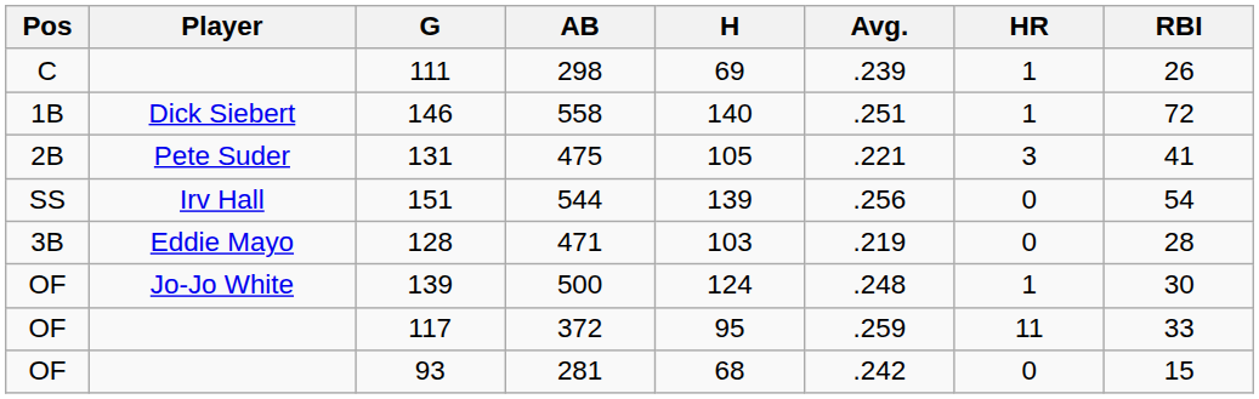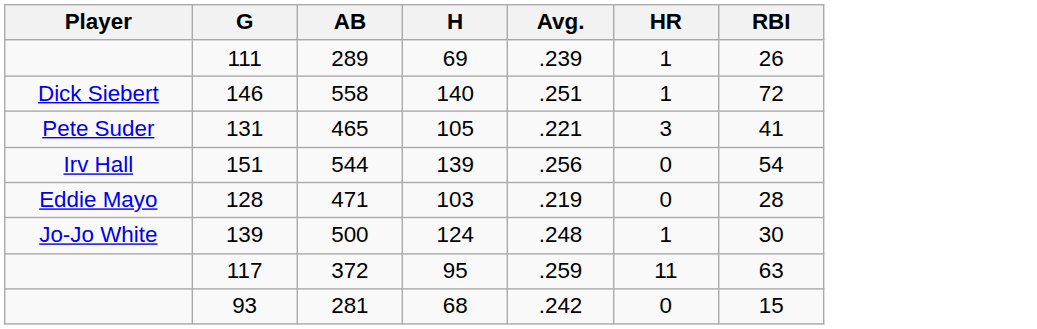 <table class="wikitable sortable">
 <tr>
-<th bgcolor="#DDDDFF" width="5%">Pos</th>
 <th bgcolor="#DDDDFF" width="16%">Player</th>
 <th bgcolor="#DDDDFF" width="9%">G</th>
 <th bgcolor="#DDDDFF" width="9%">AB</th>
 <th bgcolor="#DDDDFF" width="9%">H</th>
 <th bgcolor="#DDDDFF" width="9%">Avg.</th>
 <th bgcolor="#DDDDFF" width="9%">HR</th>
 <th bgcolor="#DDDDFF" width="9%">RBI</th>
 </tr>
 <tr align="center">
-<td>C</td>
 <td></td>
 <td>111</td>
-<td>298</td>
+<td>289</td>
 <td>69</td>
 <td>.239</td>
 <td>1</td>
 <td>26</td>
 </tr>
 <tr align="center">
-<td>1B</td>
 <td><a href='#'>Dick Siebert</a></td>
 <td>146</td>
 <td>558</td>
 <td>140</td>
 <td>.251</td>
 <td>1</td>
 <td>72</td>
 </tr>
 <tr align=center>
-<td>2B</td>
 <td><a href='#'>Pete Suder</a></td>
 <td>131</td>
-<td>475</td>
+<td>465</td>
 <td>105</td>
 <td>.221</td>
 <td>3</td>
 <td>41</td>
 </tr>
 <tr align=center>
-<td>SS</td>
 <td><a href='#'>Irv Hall</a></td>
 <td>151</td>
 <td>544</td>
 <td>139</td>
 <td>.256</td>
 <td>0</td>
 <td>54</td>
 </tr>
 <tr align=center>
-<td>3B</td>
 <td><a href='#'>Eddie Mayo</a></td>
 <td>128</td>
 <td>471</td>
 <td>103</td>
 <td>.219</td>
 <td>0</td>
 <td>28</td>
 </tr>
 <tr align=center>
-<td>OF</td>
 <td><a href='#'>Jo-Jo White</a></td>
 <td>139</td>
 <td>500</td>
 <td>124</td>
 <td>.248</td>
 <td>1</td>
 <td>30</td>
 </tr>
 <tr align=center>
-<td>OF</td>
 <td></td>
 <td>117</td>
 <td>372</td>
 <td>95</td>
 <td>.259</td>
 <td>11</td>
-<td>33</td>
+<td>63</td>
 </tr>
 <tr align="center">
-<td>OF</td>
 <td></td>
 <td>93</td>
 <td>281</td>
 <td>68</td>
 <td>.242</td>
 <td>0</td>
 <td>15</td>
 </tr>
 </table>
